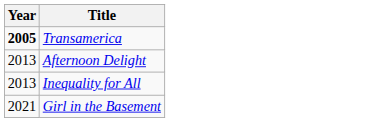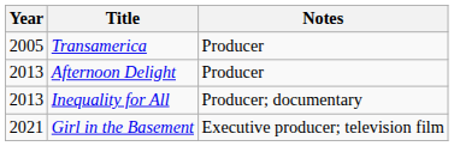 <table class="wikitable sortable">
 <tr>
 <th>Year</th>
 <th>Title</th>
+<th>Notes</th>
 </tr>
 <tr>
-<td><strong>2005</strong></td>
+<td>2005</td>
 <td><em><a href='#'>Transamerica</a></em></td>
+<td>Producer</td>
 </tr>
 <tr>
 <td>2013</td>
 <td><em><a href='#'>Afternoon Delight</a></em></td>
+<td>Producer</td>
 </tr>
 <tr>
 <td>2013</td>
 <td><em><a href='#'>Inequality for All</a></em></td>
+<td>Producer; documentary</td>
 </tr>
 <tr>
 <td>2021</td>
 <td><em><a href='#'>Girl in the Basement</a></em></td>
+<td>Executive producer; television film</td>
 </tr>
 </table>
